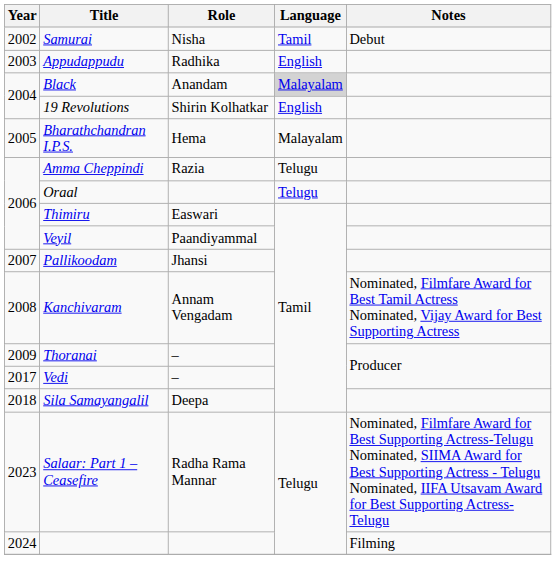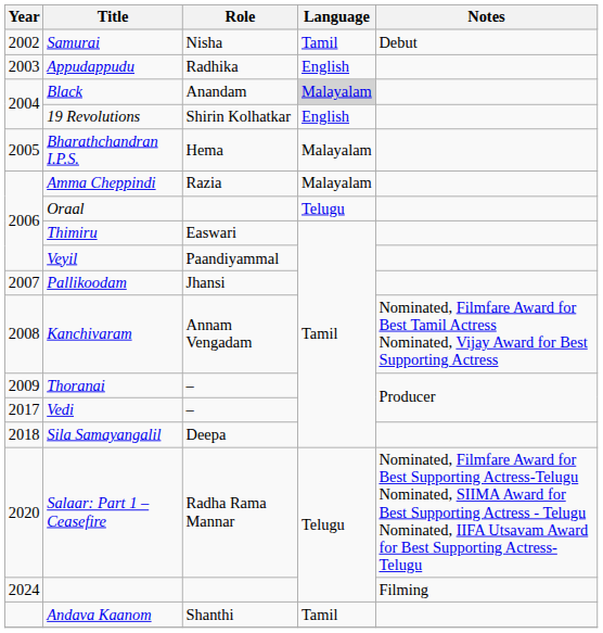 <table class="wikitable">
 <tr style="background:#ccc; text-align:center;">
 <th>Year</th>
 <th>Title</th>
 <th>Role</th>
 <th>Language</th>
 <th>Notes</th>
 </tr>
 <tr>
 <td>2002</td>
 <td><em><a href='#'>Samurai</a></em></td>
 <td>Nisha</td>
 <td><a href='#'>Tamil</a></td>
 <td>Debut</td>
 </tr>
 <tr>
 <td>2003</td>
 <td><em><a href='#'>Appudappudu</a></em></td>
 <td>Radhika</td>
 <td><a href='#'>English</a></td>
 <td></td>
 </tr>
 <tr>
 <td rowspan="2">2004</td>
 <td><em><a href='#'>Black</a></em></td>
 <td>Anandam</td>
 <td style="background: lightgrey;"><a href='#'>Malayalam</a></td>
 <td></td>
 </tr>
 <tr>
 <td><em>19 Revolutions</em></td>
 <td>Shirin Kolhatkar</td>
 <td><a href='#'>English</a></td>
 <td></td>
 </tr>
 <tr>
 <td>2005</td>
 <td><em><a href='#'>Bharathchandran I.P.S.</a></em></td>
 <td>Hema</td>
 <td>Malayalam</td>
 <td></td>
 </tr>
 <tr>
 <td rowspan="4">2006</td>
 <td><em><a href='#'>Amma Cheppindi</a></em></td>
 <td>Razia</td>
-<td>Telugu</td>
+<td>Malayalam</td>
 <td></td>
 </tr>
 <tr>
 <td><em>Oraal</em></td>
 <td></td>
 <td><a href='#'>Telugu</a></td>
 <td></td>
 </tr>
 <tr>
 <td><em><a href='#'>Thimiru</a></em></td>
 <td>Easwari</td>
 <td rowspan="7">Tamil</td>
 <td></td>
 </tr>
 <tr>
 <td><em><a href='#'>Veyil</a></em></td>
 <td>Paandiyammal</td>
 <td></td>
 </tr>
 <tr>
 <td>2007</td>
 <td><em><a href='#'>Pallikoodam</a></em></td>
 <td>Jhansi</td>
 <td></td>
 </tr>
 <tr>
 <td>2008</td>
 <td><em><a href='#'>Kanchivaram</a></em></td>
 <td>Annam Vengadam</td>
 <td>Nominated, <a href='#'>Filmfare Award for Best Tamil Actress</a><br>Nominated, <a href='#'>Vijay Award for Best Supporting Actress</a></td>
 </tr>
 <tr>
 <td>2009</td>
 <td><em><a href='#'>Thoranai</a></em></td>
 <td>–</td>
 <td rowspan="2">Producer</td>
 </tr>
 <tr>
 <td>2017</td>
 <td><em><a href='#'>Vedi</a></em></td>
 <td>–</td>
 </tr>
 <tr>
 <td>2018</td>
 <td><em><a href='#'>Sila Samayangalil</a></em></td>
 <td>Deepa</td>
 <td></td>
 </tr>
 <tr>
-<td>2023</td>
+<td>2020</td>
 <td><em><a href='#'>Salaar: Part 1 – Ceasefire</a></em></td>
 <td>Radha Rama Mannar</td>
 <td rowspan="2">Telugu</td>
 <td>Nominated, <a href='#'>Filmfare Award for Best Supporting Actress-Telugu</a><br>Nominated, <a href='#'>SIIMA Award for Best Supporting Actress - Telugu</a><br>Nominated, <a href='#'>IIFA Utsavam Award for Best Supporting Actress- Telugu</a></td>
 </tr>
 <tr>
 <td>2024</td>
 <td></td>
 <td></td>
 <td>Filming</td>
 </tr>
 <tr>
+<td></td>
+<td><em><a href='#'>Andava Kaanom</a></em></td>
+<td>Shanthi</td>
+<td>Tamil</td>
+<td></td>
+</tr>
+<tr>
 </tr>
 </table>
